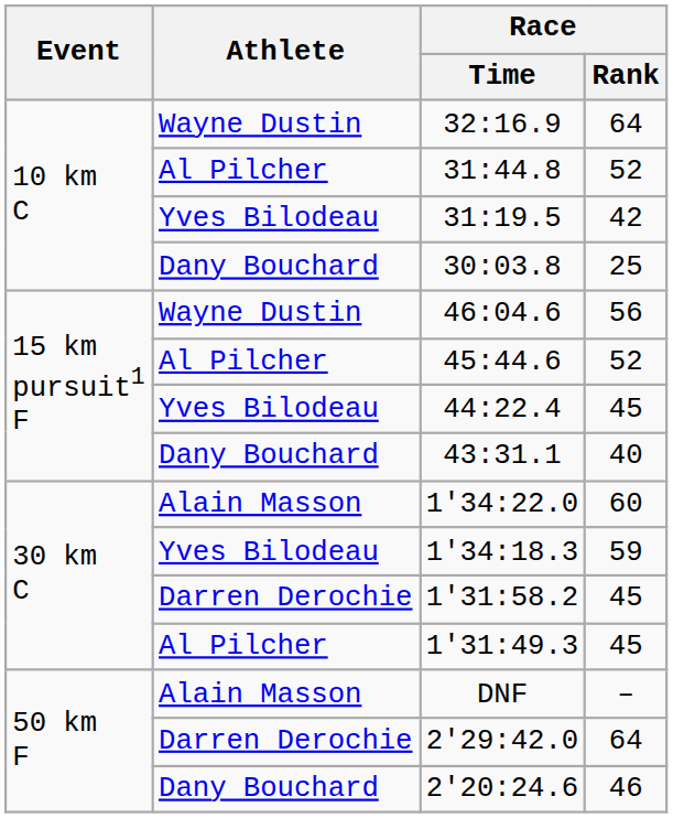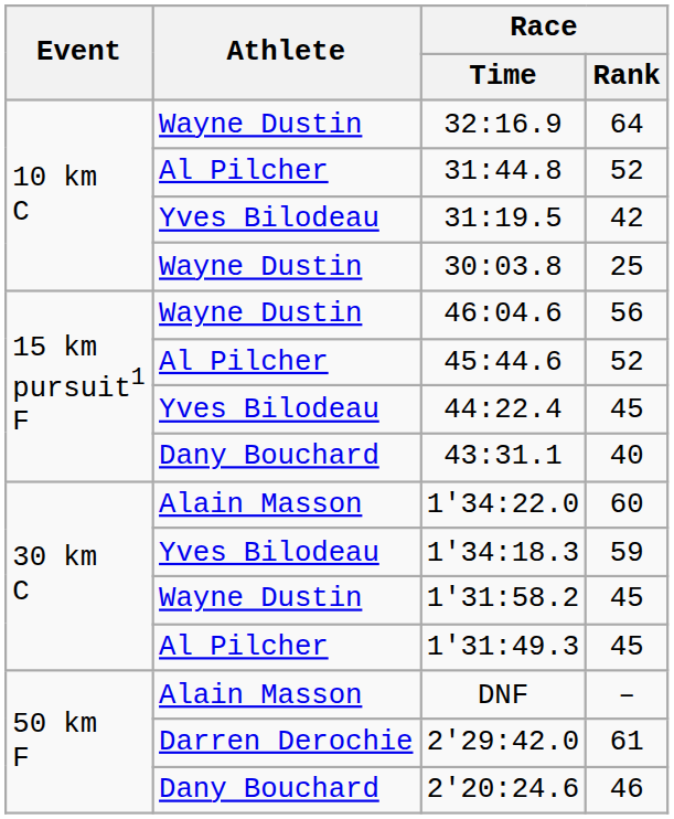 <table class="wikitable" border="1" style="font-size:90%">
 <tr>
 <th rowspan=2>Event</th>
 <th rowspan=2>Athlete</th>
 <th colspan=2>Race</th>
 </tr>
 <tr>
 <th>Time</th>
 <th>Rank</th>
 </tr>
 <tr>
 <td rowspan=4>10 km <br> C</td>
 <td><a href='#'>Wayne Dustin</a></td>
 <td align=center>32:16.9</td>
 <td align=center>64</td>
 </tr>
 <tr>
 <td><a href='#'>Al Pilcher</a></td>
 <td align=center>31:44.8</td>
 <td align=center>52</td>
 </tr>
 <tr>
 <td><a href='#'>Yves Bilodeau</a></td>
 <td align=center>31:19.5</td>
 <td align=center>42</td>
 </tr>
 <tr>
-<td><a href='#'>Dany Bouchard</a></td>
+<td><a href='#'>Wayne Dustin</a></td>
 <td align=center>30:03.8</td>
 <td align=center>25</td>
 </tr>
 <tr>
 <td rowspan=4>15 km <br> pursuit<sup>1</sup> <br> F</td>
 <td><a href='#'>Wayne Dustin</a></td>
 <td align=center>46:04.6</td>
 <td align=center>56</td>
 </tr>
 <tr>
 <td><a href='#'>Al Pilcher</a></td>
 <td align=center>45:44.6</td>
 <td align=center>52</td>
 </tr>
 <tr>
 <td><a href='#'>Yves Bilodeau</a></td>
 <td align=center>44:22.4</td>
 <td align=center>45</td>
 </tr>
 <tr>
 <td><a href='#'>Dany Bouchard</a></td>
 <td align=center>43:31.1</td>
 <td align=center>40</td>
 </tr>
 <tr>
 <td rowspan=4>30 km <br> C</td>
 <td><a href='#'>Alain Masson</a></td>
 <td align=center>1'34:22.0</td>
 <td align=center>60</td>
 </tr>
 <tr>
 <td><a href='#'>Yves Bilodeau</a></td>
 <td align=center>1'34:18.3</td>
 <td align=center>59</td>
 </tr>
 <tr>
-<td><a href='#'>Darren Derochie</a></td>
+<td><a href='#'>Wayne Dustin</a></td>
 <td align=center>1'31:58.2</td>
 <td align=center>45</td>
 </tr>
 <tr>
 <td><a href='#'>Al Pilcher</a></td>
 <td align=center>1'31:49.3</td>
 <td align=center>45</td>
 </tr>
 <tr>
 <td rowspan=3>50 km <br> F</td>
 <td><a href='#'>Alain Masson</a></td>
 <td align=center>DNF</td>
 <td align=center>–</td>
 </tr>
 <tr>
 <td><a href='#'>Darren Derochie</a></td>
 <td align=center>2'29:42.0</td>
-<td align=center>64</td>
+<td align=center>61</td>
 </tr>
 <tr>
 <td><a href='#'>Dany Bouchard</a></td>
 <td align=center>2'20:24.6</td>
 <td align=center>46</td>
 </tr>
 </table>
